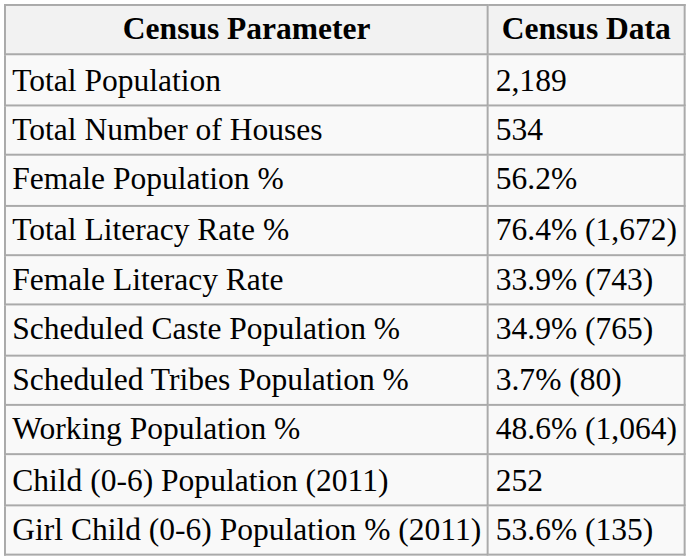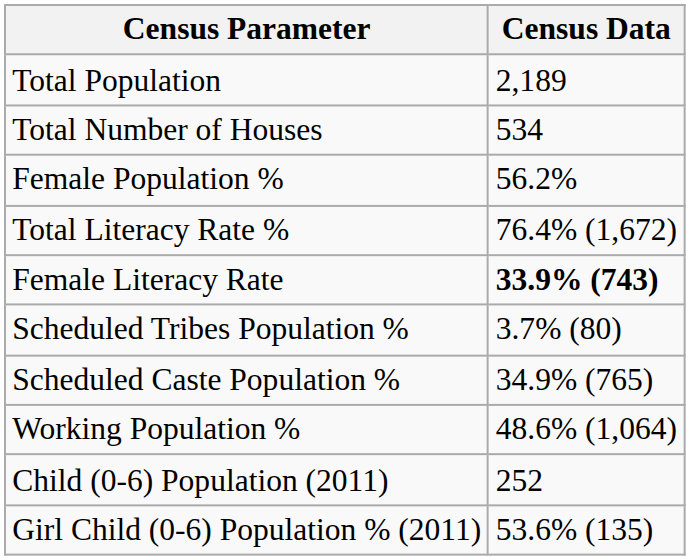 <table class="wikitable">
 <tr>
 <th>Census Parameter</th>
 <th>Census Data</th>
 </tr>
 <tr>
 <td>Total Population</td>
 <td>2,189</td>
 </tr>
 <tr>
 <td>Total Number of Houses</td>
 <td>534</td>
 </tr>
 <tr>
 <td>Female Population %</td>
 <td>56.2%</td>
 </tr>
 <tr>
 <td>Total Literacy Rate %</td>
 <td>76.4% (1,672)</td>
 </tr>
 <tr>
 <td>Female Literacy Rate</td>
-<td>33.9% (743)</td>
+<td><strong>33.9% (743)</strong></td>
+</tr>
+<tr>
+<td>Scheduled Tribes Population %</td>
+<td>3.7% (80)</td>
 </tr>
 <tr>
 <td>Scheduled Caste Population %</td>
 <td>34.9% (765)</td>
-</tr>
-<tr>
-<td>Scheduled Tribes Population %</td>
-<td>3.7% (80)</td>
 </tr>
 <tr>
 <td>Working Population %</td>
 <td>48.6% (1,064)</td>
 </tr>
 <tr>
 <td>Child (0-6) Population (2011)</td>
 <td>252</td>
 </tr>
 <tr>
 <td>Girl Child (0-6) Population % (2011)</td>
 <td>53.6% (135)</td>
 </tr>
 </table>
